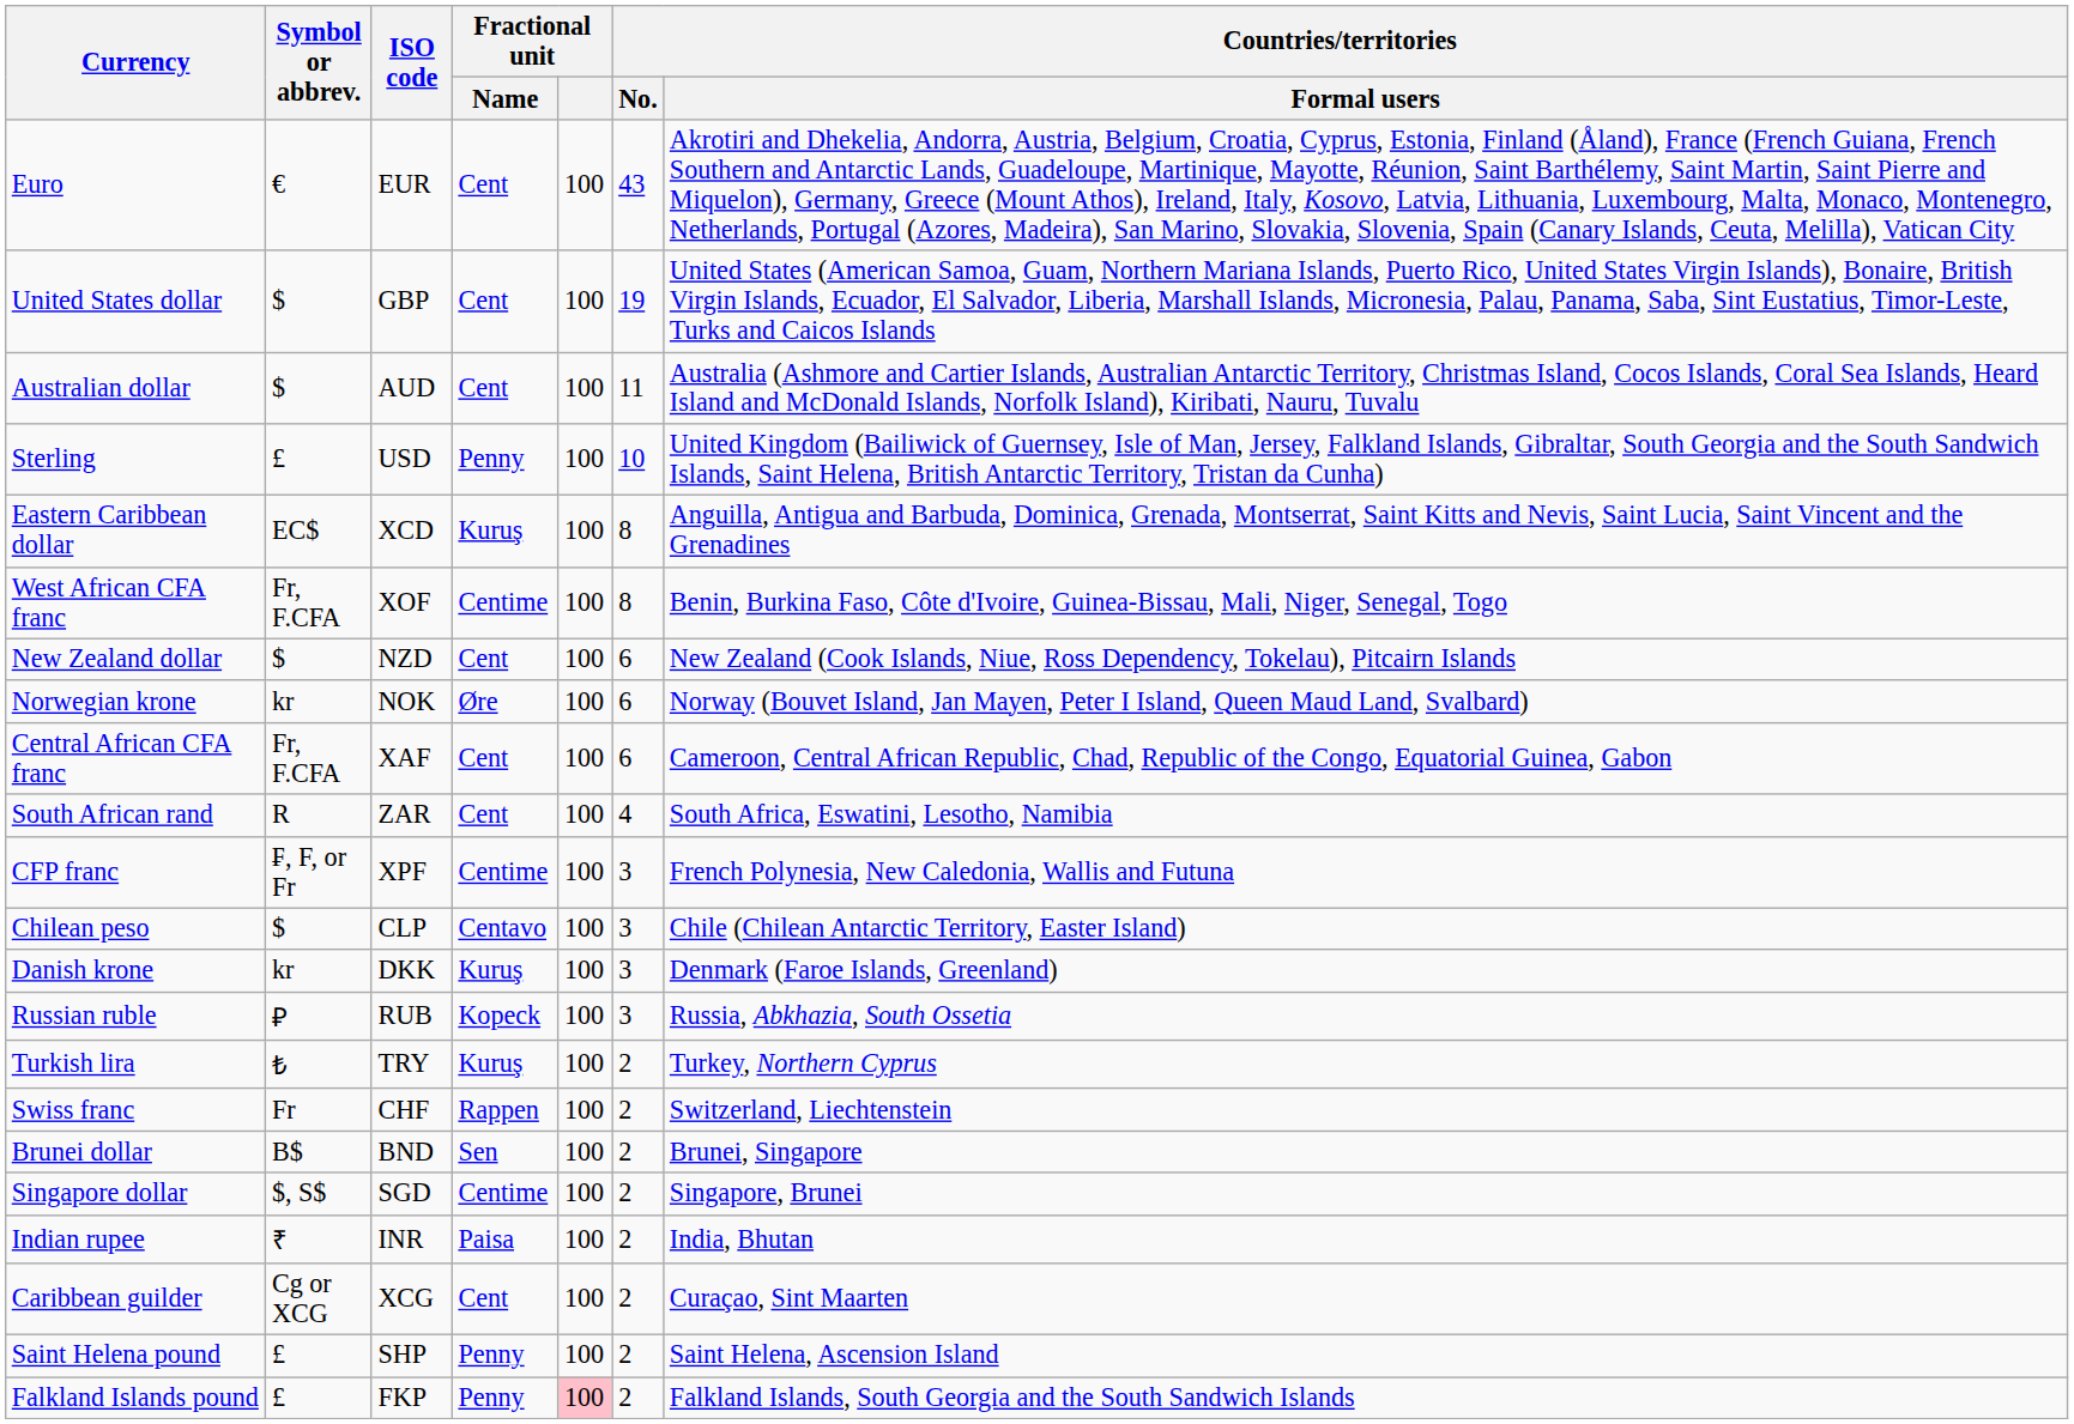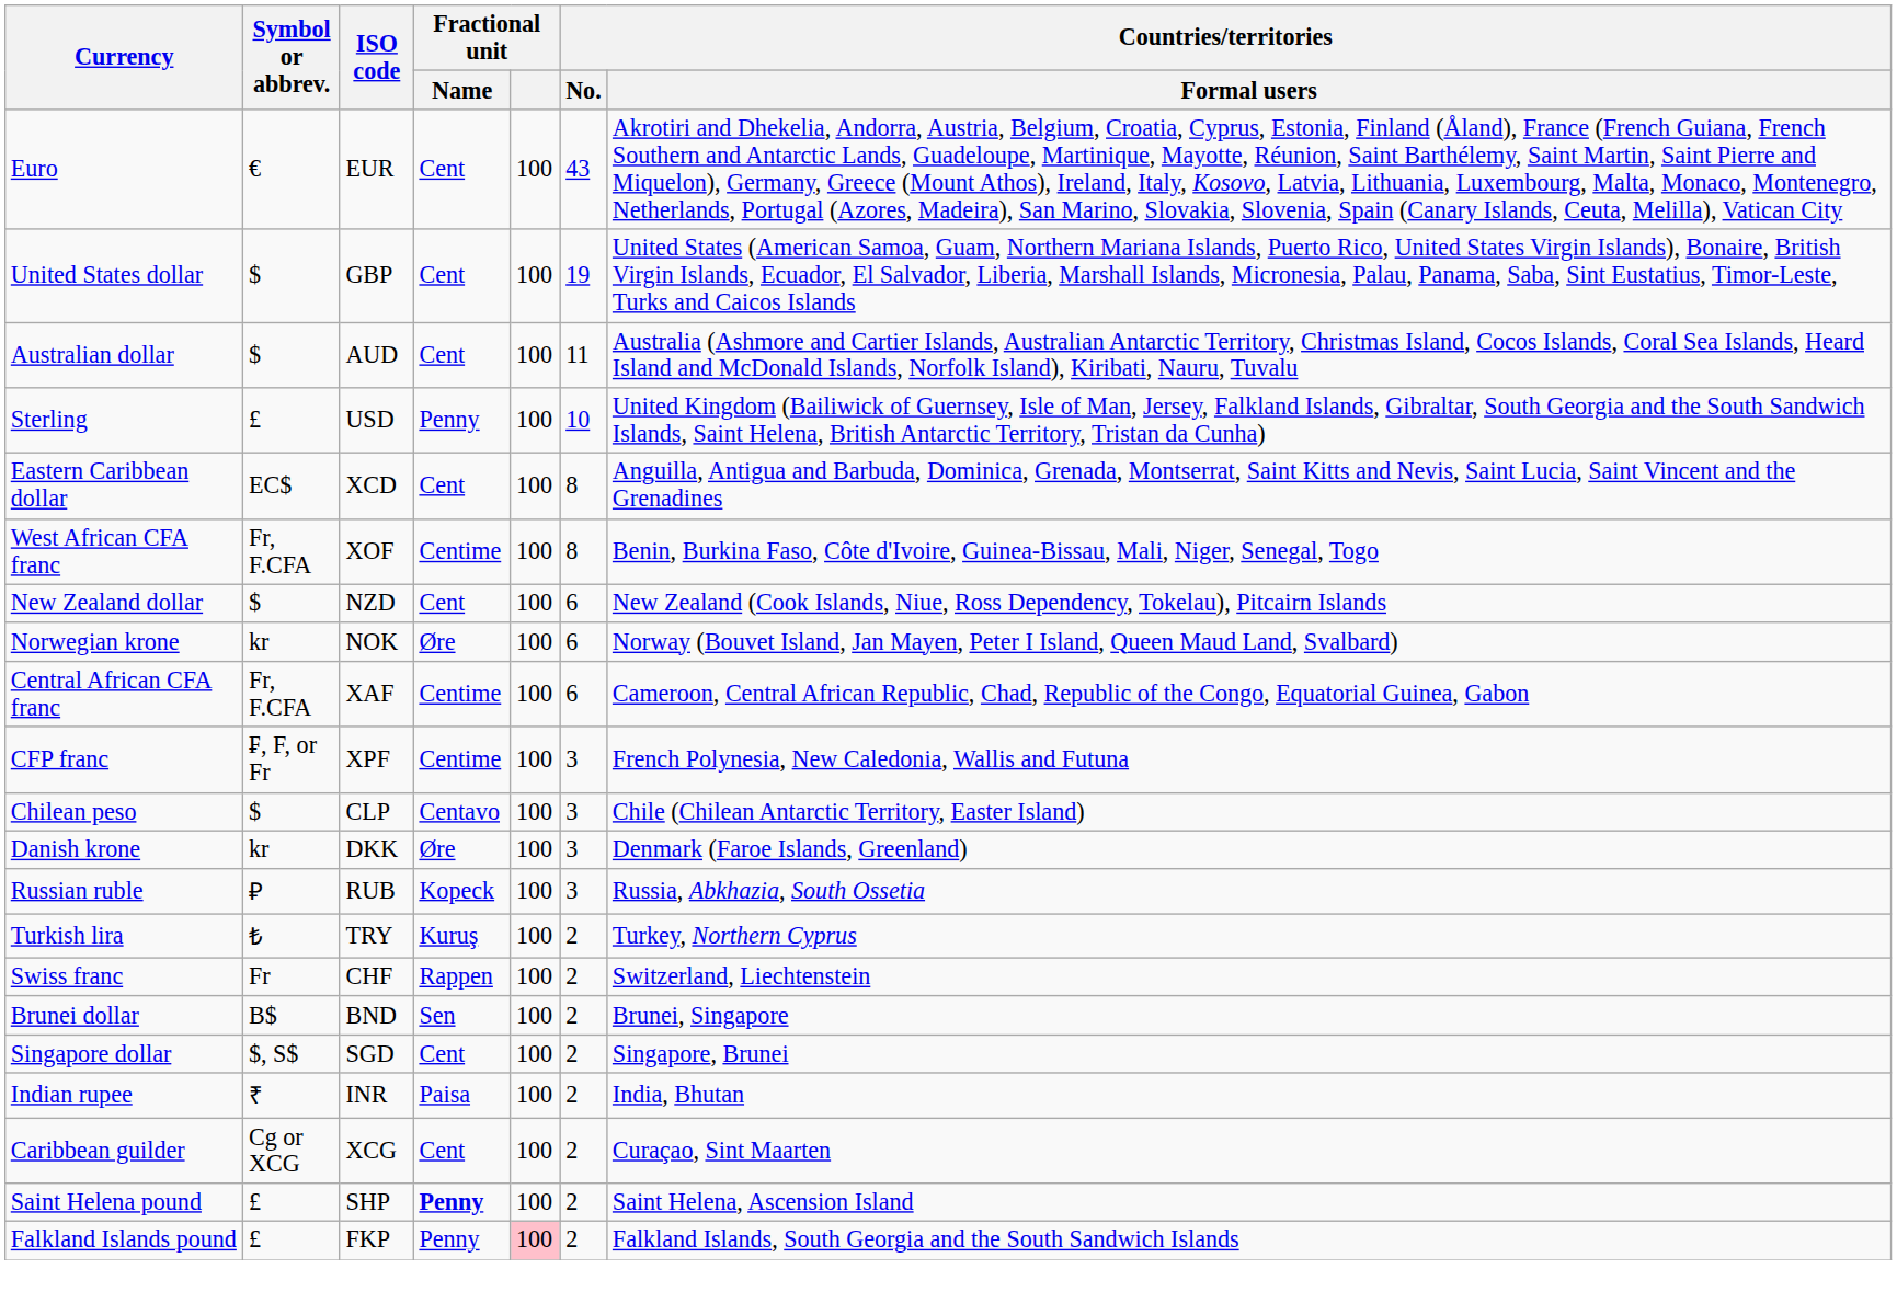 <table class="wikitable sortable sticky-header-multi">
 <tr>
 <th rowspan=2 width=150><a href='#'>Currency</a></th>
 <th rowspan=2><a href='#'>Symbol</a> or<br>abbrev.</th>
 <th rowspan=2><a href='#'>ISO code</a></th>
 <th colspan=2>Fractional unit</th>
 <th colspan=2>Countries/territories</th>
 </tr>
 <tr>
 <th>Name</th>
 <th></th>
 <th>No.</th>
 <th>Formal users</th>
 </tr>
 <tr>
 <td><a href='#'>Euro</a></td>
 <td>€</td>
 <td>EUR</td>
 <td><a href='#'>Cent</a></td>
 <td>100</td>
 <td><a href='#'>43</a></td>
 <td><a href='#'>Akrotiri and Dhekelia</a>, <a href='#'>Andorra</a>, <a href='#'>Austria</a>, <a href='#'>Belgium</a>, <a href='#'>Croatia</a>, <a href='#'>Cyprus</a>, <a href='#'>Estonia</a>, <a href='#'>Finland</a> (<a href='#'>Åland</a>), <a href='#'>France</a> (<a href='#'>French Guiana</a>, <a href='#'>French Southern and Antarctic Lands</a>, <a href='#'>Guadeloupe</a>, <a href='#'>Martinique</a>, <a href='#'>Mayotte</a>, <a href='#'>Réunion</a>, <a href='#'>Saint Barthélemy</a>,  <a href='#'>Saint Martin</a>, <a href='#'>Saint Pierre and Miquelon</a>), <a href='#'>Germany</a>, <a href='#'>Greece</a> (<a href='#'>Mount Athos</a>), <a href='#'>Ireland</a>, <a href='#'>Italy</a>, <em><a href='#'>Kosovo</a></em>, <a href='#'>Latvia</a>, <a href='#'>Lithuania</a>, <a href='#'>Luxembourg</a>, <a href='#'>Malta</a>, <a href='#'>Monaco</a>, <a href='#'>Montenegro</a>, <a href='#'>Netherlands</a>, <a href='#'>Portugal</a> (<a href='#'>Azores</a>, <a href='#'>Madeira</a>), <a href='#'>San Marino</a>, <a href='#'>Slovakia</a>, <a href='#'>Slovenia</a>, <a href='#'>Spain</a> (<a href='#'>Canary Islands</a>, <a href='#'>Ceuta</a>, <a href='#'>Melilla</a>), <a href='#'>Vatican City</a></td>
 </tr>
 <tr>
 <td><a href='#'>United States dollar</a></td>
 <td>$</td>
 <td>GBP</td>
 <td><a href='#'>Cent</a></td>
 <td>100</td>
 <td><a href='#'>19</a></td>
 <td><a href='#'>United States</a> (<a href='#'>American Samoa</a>, <a href='#'>Guam</a>, <a href='#'>Northern Mariana Islands</a>, <a href='#'>Puerto Rico</a>, <a href='#'>United States Virgin Islands</a>), <a href='#'>Bonaire</a>, <a href='#'>British Virgin Islands</a>, <a href='#'>Ecuador</a>, <a href='#'>El Salvador</a>, <a href='#'>Liberia</a>, <a href='#'>Marshall Islands</a>, <a href='#'>Micronesia</a>, <a href='#'>Palau</a>, <a href='#'>Panama</a>, <a href='#'>Saba</a>, <a href='#'>Sint Eustatius</a>, <a href='#'>Timor-Leste</a>, <a href='#'>Turks and Caicos Islands</a></td>
 </tr>
 <tr>
 <td><a href='#'>Australian dollar</a></td>
 <td>$</td>
 <td>AUD</td>
 <td><a href='#'>Cent</a></td>
 <td>100</td>
 <td>11</td>
 <td><a href='#'>Australia</a> (<a href='#'>Ashmore and Cartier Islands</a>, <a href='#'>Australian Antarctic Territory</a>, <a href='#'>Christmas Island</a>, <a href='#'>Cocos Islands</a>, <a href='#'>Coral Sea Islands</a>, <a href='#'>Heard Island and McDonald Islands</a>, <a href='#'>Norfolk Island</a>), <a href='#'>Kiribati</a>, <a href='#'>Nauru</a>, <a href='#'>Tuvalu</a></td>
 </tr>
 <tr>
 <td><a href='#'>Sterling</a></td>
 <td>£</td>
 <td>USD</td>
 <td><a href='#'>Penny</a></td>
 <td>100</td>
 <td><a href='#'>10</a></td>
 <td><a href='#'>United Kingdom</a> (<a href='#'>Bailiwick of Guernsey</a>, <a href='#'>Isle of Man</a>, <a href='#'>Jersey</a>, <a href='#'>Falkland Islands</a>, <a href='#'>Gibraltar</a>, <a href='#'>South Georgia and the South Sandwich Islands</a>, <a href='#'>Saint Helena</a>, <a href='#'>British Antarctic Territory</a>, <a href='#'>Tristan da Cunha</a>)</td>
 </tr>
 <tr>
 <td><a href='#'>Eastern Caribbean dollar</a></td>
 <td>EC$</td>
 <td>XCD</td>
-<td><a href='#'>Kuruş</a></td>
+<td><a href='#'>Cent</a></td>
 <td>100</td>
 <td>8</td>
 <td><a href='#'>Anguilla</a>, <a href='#'>Antigua and Barbuda</a>, <a href='#'>Dominica</a>, <a href='#'>Grenada</a>, <a href='#'>Montserrat</a>, <a href='#'>Saint Kitts and Nevis</a>, <a href='#'>Saint Lucia</a>, <a href='#'>Saint Vincent and the Grenadines</a></td>
 </tr>
 <tr>
 <td><a href='#'>West African CFA franc</a></td>
 <td>Fr, F.CFA</td>
 <td>XOF</td>
 <td><a href='#'>Centime</a></td>
 <td>100</td>
 <td>8</td>
 <td><a href='#'>Benin</a>, <a href='#'>Burkina Faso</a>, <a href='#'>Côte d'Ivoire</a>, <a href='#'>Guinea-Bissau</a>, <a href='#'>Mali</a>, <a href='#'>Niger</a>, <a href='#'>Senegal</a>, <a href='#'>Togo</a></td>
 </tr>
 <tr>
 <td><a href='#'>New Zealand dollar</a></td>
 <td>$</td>
 <td>NZD</td>
 <td><a href='#'>Cent</a></td>
 <td>100</td>
 <td>6</td>
 <td><a href='#'>New Zealand</a> (<a href='#'>Cook Islands</a>, <a href='#'>Niue</a>, <a href='#'>Ross Dependency</a>, <a href='#'>Tokelau</a>), <a href='#'>Pitcairn Islands</a></td>
 </tr>
 <tr>
 <td><a href='#'>Norwegian krone</a></td>
 <td>kr</td>
 <td>NOK</td>
 <td><a href='#'>Øre</a></td>
 <td>100</td>
 <td>6</td>
 <td><a href='#'>Norway</a> (<a href='#'>Bouvet Island</a>, <a href='#'>Jan Mayen</a>, <a href='#'>Peter I Island</a>, <a href='#'>Queen Maud Land</a>, <a href='#'>Svalbard</a>)</td>
 </tr>
 <tr>
 <td><a href='#'>Central African CFA franc</a></td>
 <td>Fr, F.CFA</td>
 <td>XAF</td>
-<td><a href='#'>Cent</a></td>
+<td><a href='#'>Centime</a></td>
 <td>100</td>
 <td>6</td>
 <td><a href='#'>Cameroon</a>, <a href='#'>Central African Republic</a>, <a href='#'>Chad</a>, <a href='#'>Republic of the Congo</a>, <a href='#'>Equatorial Guinea</a>, <a href='#'>Gabon</a></td>
-</tr>
-<tr>
-<td><a href='#'>South African rand</a></td>
-<td>R</td>
-<td>ZAR</td>
-<td><a href='#'>Cent</a></td>
-<td>100</td>
-<td>4</td>
-<td><a href='#'>South Africa</a>, <a href='#'>Eswatini</a>, <a href='#'>Lesotho</a>, <a href='#'>Namibia</a></td>
 </tr>
 <tr>
 <td><a href='#'>CFP franc</a></td>
 <td>₣, F, or Fr</td>
 <td>XPF</td>
 <td><a href='#'>Centime</a></td>
 <td>100</td>
 <td>3</td>
 <td><a href='#'>French Polynesia</a>, <a href='#'>New Caledonia</a>, <a href='#'>Wallis and Futuna</a></td>
 </tr>
 <tr>
 <td><a href='#'>Chilean peso</a></td>
 <td>$</td>
 <td>CLP</td>
 <td><a href='#'>Centavo</a></td>
 <td>100</td>
 <td>3</td>
 <td><a href='#'>Chile</a> (<a href='#'>Chilean Antarctic Territory</a>, <a href='#'>Easter Island</a>)</td>
 </tr>
 <tr>
 <td><a href='#'>Danish krone</a></td>
 <td>kr</td>
 <td>DKK</td>
-<td><a href='#'>Kuruş</a></td>
+<td><a href='#'>Øre</a></td>
 <td>100</td>
 <td>3</td>
 <td><a href='#'>Denmark</a> (<a href='#'>Faroe Islands</a>, <a href='#'>Greenland</a>)</td>
 </tr>
 <tr>
 <td><a href='#'>Russian ruble</a></td>
 <td>₽</td>
 <td>RUB</td>
 <td><a href='#'>Kopeck</a></td>
 <td>100</td>
 <td>3</td>
 <td><a href='#'>Russia</a>, <em><a href='#'>Abkhazia</a></em>, <em><a href='#'>South Ossetia</a></em></td>
 </tr>
 <tr>
 <td><a href='#'>Turkish lira</a></td>
 <td>₺</td>
 <td>TRY</td>
 <td><a href='#'>Kuruş</a></td>
 <td>100</td>
 <td>2</td>
 <td><a href='#'>Turkey</a>, <em><a href='#'>Northern Cyprus</a></em></td>
 </tr>
 <tr>
 <td><a href='#'>Swiss franc</a></td>
 <td>Fr</td>
 <td>CHF</td>
 <td><a href='#'>Rappen</a></td>
 <td>100</td>
 <td>2</td>
 <td><a href='#'>Switzerland</a>, <a href='#'>Liechtenstein</a></td>
 </tr>
 <tr>
 <td><a href='#'>Brunei dollar</a></td>
 <td>B$</td>
 <td>BND</td>
 <td><a href='#'>Sen</a></td>
 <td>100</td>
 <td>2</td>
 <td><a href='#'>Brunei</a>, <a href='#'>Singapore</a></td>
 </tr>
 <tr>
 <td><a href='#'>Singapore dollar</a></td>
 <td>$, S$</td>
 <td>SGD</td>
-<td><a href='#'>Centime</a></td>
+<td><a href='#'>Cent</a></td>
 <td>100</td>
 <td>2</td>
 <td><a href='#'>Singapore</a>, <a href='#'>Brunei</a></td>
 </tr>
 <tr>
 <td><a href='#'>Indian rupee</a></td>
 <td>₹</td>
 <td>INR</td>
 <td><a href='#'>Paisa</a></td>
 <td>100</td>
 <td>2</td>
 <td><a href='#'>India</a>, <a href='#'>Bhutan</a></td>
 </tr>
 <tr>
 <td><a href='#'>Caribbean guilder</a></td>
 <td>Cg or XCG</td>
 <td>XCG</td>
 <td><a href='#'>Cent</a></td>
 <td>100</td>
 <td>2</td>
 <td><a href='#'>Curaçao</a>, <a href='#'>Sint Maarten</a></td>
 </tr>
 <tr>
 <td><a href='#'>Saint Helena pound</a></td>
 <td>£</td>
 <td>SHP</td>
-<td><a href='#'>Penny</a></td>
+<td><strong><a href='#'>Penny</a></strong></td>
 <td>100</td>
 <td>2</td>
 <td><a href='#'>Saint Helena</a>, <a href='#'>Ascension Island</a></td>
 </tr>
 <tr>
 <td><a href='#'>Falkland Islands pound</a></td>
 <td>£</td>
 <td>FKP</td>
 <td><a href='#'>Penny</a></td>
 <td style="background: pink;">100</td>
 <td>2</td>
 <td><a href='#'>Falkland Islands</a>, <a href='#'>South Georgia and the South Sandwich Islands</a></td>
 </tr>
 </table>
